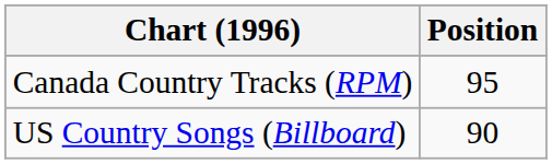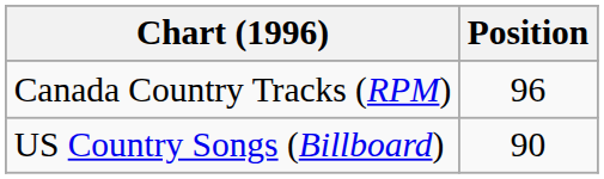 <table class="wikitable sortable">
 <tr>
 <th scope="col">Chart (1996)</th>
 <th scope="col">Position</th>
 </tr>
 <tr>
 <td>Canada Country Tracks (<em><a href='#'>RPM</a></em>)</td>
-<td align="center">95</td>
+<td align="center">96</td>
 </tr>
 <tr>
 <td>US <a href='#'>Country Songs</a> (<em><a href='#'>Billboard</a></em>)</td>
 <td align="center">90</td>
 </tr>
 </table>
